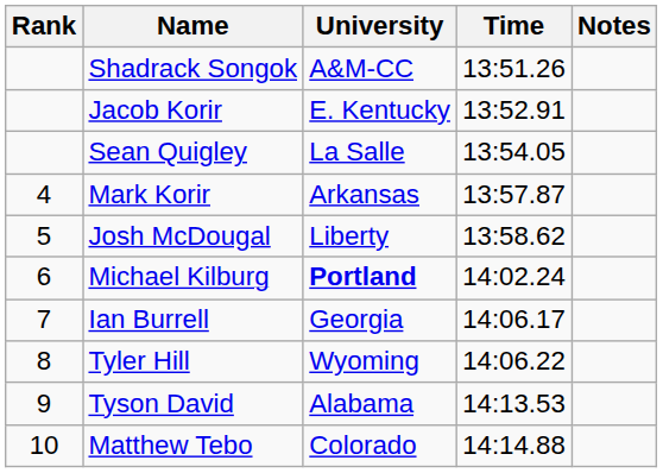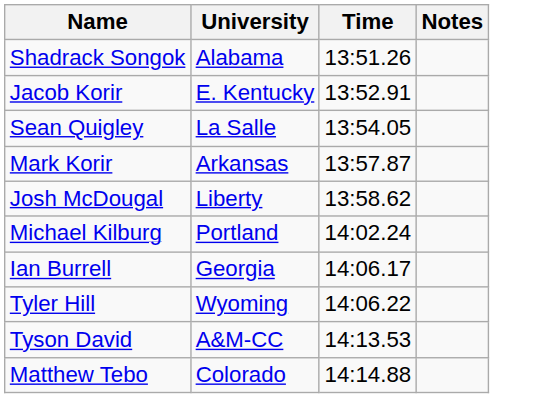 <table class="wikitable sortable" style="text-align:center">
 <tr>
-<th>Rank</th>
 <th>Name</th>
 <th>University</th>
 <th>Time</th>
 <th>Notes</th>
 </tr>
 <tr>
-<td></td>
 <td align=left><a href='#'>Shadrack Songok</a></td>
-<td align="left"><a href='#'>A&M-CC</a></td>
+<td align="left"><a href='#'>Alabama</a></td>
 <td>13:51.26</td>
 <td></td>
 </tr>
 <tr>
-<td></td>
 <td align=left><a href='#'>Jacob Korir</a></td>
 <td align="left"><a href='#'>E. Kentucky</a></td>
 <td>13:52.91</td>
 <td></td>
 </tr>
 <tr>
-<td></td>
 <td align=left><a href='#'>Sean Quigley</a></td>
 <td align="left"><a href='#'>La Salle</a></td>
 <td>13:54.05</td>
 <td></td>
 </tr>
 <tr>
-<td>4</td>
 <td align=left><a href='#'>Mark Korir</a> </td>
 <td align="left"><a href='#'>Arkansas</a></td>
 <td>13:57.87</td>
 <td></td>
 </tr>
 <tr>
-<td>5</td>
 <td align=left><a href='#'>Josh McDougal</a></td>
 <td align="left"><a href='#'>Liberty</a></td>
 <td>13:58.62</td>
 <td></td>
 </tr>
 <tr>
-<td>6</td>
 <td align=left><a href='#'>Michael Kilburg</a></td>
-<td align="left"><strong><a href='#'>Portland</a></strong></td>
+<td align="left"><a href='#'>Portland</a></td>
 <td>14:02.24</td>
 <td></td>
 </tr>
 <tr>
-<td>7</td>
 <td align=left><a href='#'>Ian Burrell</a></td>
 <td align=left><a href='#'>Georgia</a></td>
 <td>14:06.17</td>
 <td></td>
 </tr>
 <tr>
-<td>8</td>
 <td align=left><a href='#'>Tyler Hill</a></td>
 <td align=left><a href='#'>Wyoming</a></td>
 <td>14:06.22</td>
 <td></td>
 </tr>
 <tr>
-<td>9</td>
 <td align=left><a href='#'>Tyson David</a></td>
-<td align="left"><a href='#'>Alabama</a></td>
+<td align="left"><a href='#'>A&M-CC</a></td>
 <td>14:13.53</td>
 <td></td>
 </tr>
 <tr>
-<td>10</td>
 <td align=left><a href='#'>Matthew Tebo</a></td>
 <td align="left"><a href='#'>Colorado</a></td>
 <td>14:14.88</td>
 <td></td>
 </tr>
 </table>
